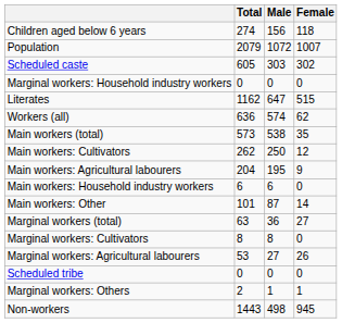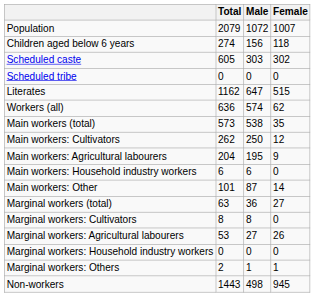 <table class="wikitable sortable">
 <tr>
 <th></th>
 <th>Total</th>
 <th>Male</th>
 <th>Female</th>
 </tr>
 <tr>
+<td>Population</td>
+<td>2079</td>
+<td>1072</td>
+<td>1007</td>
+</tr>
+<tr>
 <td>Children aged below 6 years</td>
 <td>274</td>
 <td>156</td>
 <td>118</td>
-</tr>
-<tr>
-<td>Population</td>
-<td>2079</td>
-<td>1072</td>
-<td>1007</td>
 </tr>
 <tr>
 <td><a href='#'>Scheduled caste</a></td>
 <td>605</td>
 <td>303</td>
 <td>302</td>
 </tr>
 <tr>
-<td>Marginal workers: Household industry workers</td>
+<td><a href='#'>Scheduled tribe</a></td>
 <td>0</td>
 <td>0</td>
 <td>0</td>
 </tr>
 <tr>
 <td>Literates</td>
 <td>1162</td>
 <td>647</td>
 <td>515</td>
 </tr>
 <tr>
 <td>Workers (all)</td>
 <td>636</td>
 <td>574</td>
 <td>62</td>
 </tr>
 <tr>
 <td>Main workers (total)</td>
 <td>573</td>
 <td>538</td>
 <td>35</td>
 </tr>
 <tr>
 <td>Main workers: Cultivators</td>
 <td>262</td>
 <td>250</td>
 <td>12</td>
 </tr>
 <tr>
 <td>Main workers: Agricultural labourers</td>
 <td>204</td>
 <td>195</td>
 <td>9</td>
 </tr>
 <tr>
 <td>Main workers: Household industry workers</td>
 <td>6</td>
 <td>6</td>
 <td>0</td>
 </tr>
 <tr>
 <td>Main workers: Other</td>
 <td>101</td>
 <td>87</td>
 <td>14</td>
 </tr>
 <tr>
 <td>Marginal workers (total)</td>
 <td>63</td>
 <td>36</td>
 <td>27</td>
 </tr>
 <tr>
 <td>Marginal workers: Cultivators</td>
 <td>8</td>
 <td>8</td>
 <td>0</td>
 </tr>
 <tr>
 <td>Marginal workers: Agricultural labourers</td>
 <td>53</td>
 <td>27</td>
 <td>26</td>
 </tr>
 <tr>
-<td><a href='#'>Scheduled tribe</a></td>
+<td>Marginal workers: Household industry workers</td>
 <td>0</td>
 <td>0</td>
 <td>0</td>
 </tr>
 <tr>
 <td>Marginal workers: Others</td>
 <td>2</td>
 <td>1</td>
 <td>1</td>
 </tr>
 <tr>
 <td>Non-workers</td>
 <td>1443</td>
 <td>498</td>
 <td>945</td>
 </tr>
 </table>
